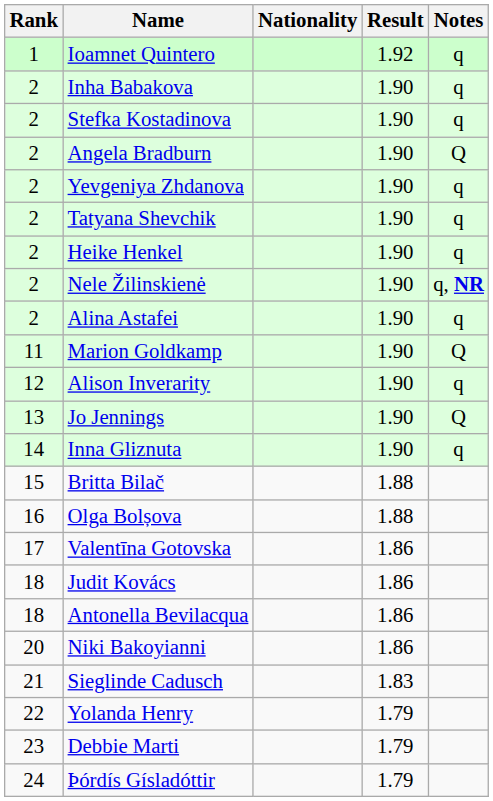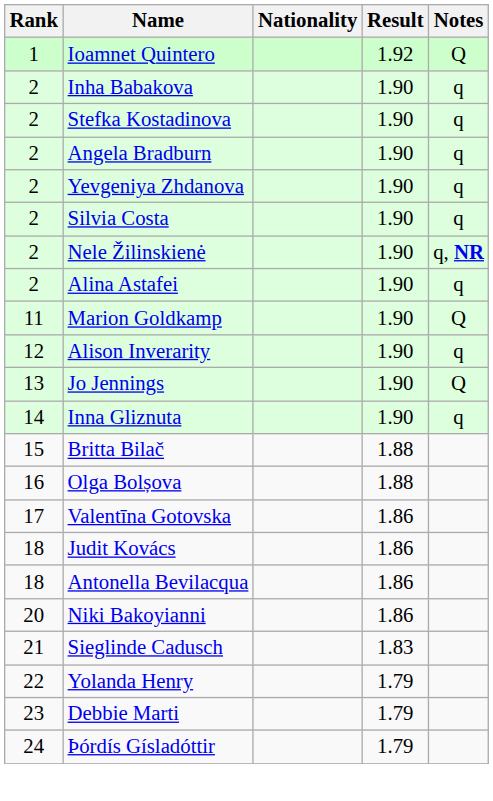 <table class="wikitable sortable" style="text-align:center">
 <tr>
 <th>Rank</th>
 <th>Name</th>
 <th>Nationality</th>
 <th>Result</th>
 <th>Notes</th>
 </tr>
 <tr bgcolor=ccffcc>
 <td>1</td>
 <td align="left"><a href='#'>Ioamnet Quintero</a></td>
 <td align=left></td>
 <td>1.92</td>
-<td>q</td>
+<td>Q</td>
 </tr>
 <tr bgcolor=ddffdd>
 <td>2</td>
 <td align="left"><a href='#'>Inha Babakova</a></td>
 <td align=left></td>
 <td>1.90</td>
 <td>q</td>
 </tr>
 <tr bgcolor=ddffdd>
 <td>2</td>
 <td align="left"><a href='#'>Stefka Kostadinova</a></td>
 <td align=left></td>
 <td>1.90</td>
 <td>q</td>
 </tr>
 <tr bgcolor=ddffdd>
 <td>2</td>
 <td align="left"><a href='#'>Angela Bradburn</a></td>
 <td align=left></td>
 <td>1.90</td>
-<td>Q</td>
+<td>q</td>
 </tr>
 <tr bgcolor=ddffdd>
 <td>2</td>
 <td align="left"><a href='#'>Yevgeniya Zhdanova</a></td>
 <td align=left></td>
 <td>1.90</td>
 <td>q</td>
 </tr>
 <tr bgcolor=ddffdd>
 <td>2</td>
-<td align="left"><a href='#'>Tatyana Shevchik</a></td>
-<td align=left></td>
-<td>1.90</td>
-<td>q</td>
-</tr>
-<tr bgcolor=ddffdd>
-<td>2</td>
-<td align="left"><a href='#'>Heike Henkel</a></td>
+<td align="left"><a href='#'>Silvia Costa</a></td>
 <td align=left></td>
 <td>1.90</td>
 <td>q</td>
 </tr>
 <tr bgcolor=ddffdd>
 <td>2</td>
 <td align="left"><a href='#'>Nele Žilinskienė</a></td>
 <td align=left></td>
 <td>1.90</td>
 <td>q, <strong><a href='#'>NR</a></strong></td>
 </tr>
 <tr bgcolor=ddffdd>
 <td>2</td>
 <td align="left"><a href='#'>Alina Astafei</a></td>
 <td align=left></td>
 <td>1.90</td>
 <td>q</td>
 </tr>
 <tr bgcolor=ddffdd>
 <td>11</td>
 <td align="left"><a href='#'>Marion Goldkamp</a></td>
 <td align=left></td>
 <td>1.90</td>
 <td>Q</td>
 </tr>
 <tr bgcolor=ddffdd>
 <td>12</td>
 <td align="left"><a href='#'>Alison Inverarity</a></td>
 <td align=left></td>
 <td>1.90</td>
 <td>q</td>
 </tr>
 <tr bgcolor=ddffdd>
 <td>13</td>
 <td align="left"><a href='#'>Jo Jennings</a></td>
 <td align=left></td>
 <td>1.90</td>
 <td>Q</td>
 </tr>
 <tr bgcolor=ddffdd>
 <td>14</td>
 <td align="left"><a href='#'>Inna Gliznuta</a></td>
 <td align=left></td>
 <td>1.90</td>
 <td>q</td>
 </tr>
 <tr>
 <td>15</td>
 <td align="left"><a href='#'>Britta Bilač</a></td>
 <td align=left></td>
 <td>1.88</td>
 <td></td>
 </tr>
 <tr>
 <td>16</td>
 <td align="left"><a href='#'>Olga Bolșova</a></td>
 <td align=left></td>
 <td>1.88</td>
 <td></td>
 </tr>
 <tr>
 <td>17</td>
 <td align="left"><a href='#'>Valentīna Gotovska</a></td>
 <td align=left></td>
 <td>1.86</td>
 <td></td>
 </tr>
 <tr>
 <td>18</td>
 <td align="left"><a href='#'>Judit Kovács</a></td>
 <td align=left></td>
 <td>1.86</td>
 <td></td>
 </tr>
 <tr>
 <td>18</td>
 <td align="left"><a href='#'>Antonella Bevilacqua</a></td>
 <td align=left></td>
 <td>1.86</td>
 <td></td>
 </tr>
 <tr>
 <td>20</td>
 <td align="left"><a href='#'>Niki Bakoyianni</a></td>
 <td align=left></td>
 <td>1.86</td>
 <td></td>
 </tr>
 <tr>
 <td>21</td>
 <td align="left"><a href='#'>Sieglinde Cadusch</a></td>
 <td align=left></td>
 <td>1.83</td>
 <td></td>
 </tr>
 <tr>
 <td>22</td>
 <td align="left"><a href='#'>Yolanda Henry</a></td>
 <td align=left></td>
 <td>1.79</td>
 <td></td>
 </tr>
 <tr>
 <td>23</td>
 <td align="left"><a href='#'>Debbie Marti</a></td>
 <td align=left></td>
 <td>1.79</td>
 <td></td>
 </tr>
 <tr>
 <td>24</td>
 <td align="left"><a href='#'>Þórdís Gísladóttir</a></td>
 <td align=left></td>
 <td>1.79</td>
 <td></td>
 </tr>
 </table>
